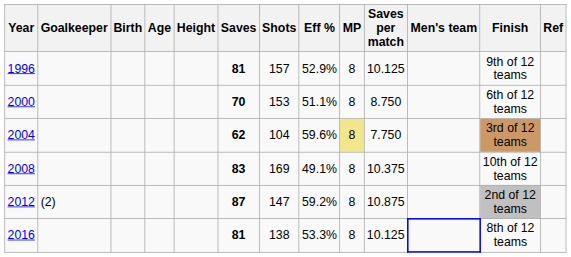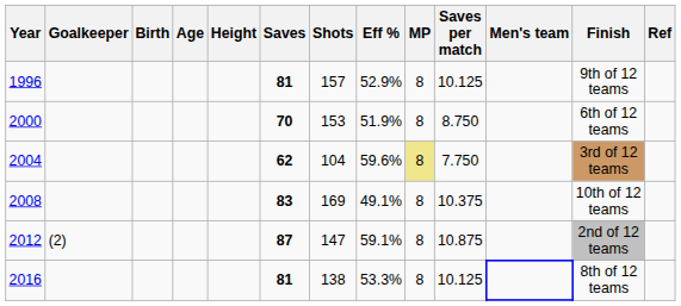 <table class="wikitable sortable sticky-header" style="text-align: center; font-size: 100%; margin-left: 1em;">
 <tr>
 <th scope="col">Year</th>
 <th scope="col">Goalkeeper</th>
 <th scope="col">Birth</th>
 <th scope="col">Age</th>
 <th scope="col">Height</th>
 <th scope="col">Saves</th>
 <th scope="col">Shots</th>
 <th scope="col">Eff %</th>
 <th scope="col">MP</th>
 <th scope="col">Saves<br>per<br>match</th>
 <th scope="col">Men's team</th>
 <th scope="col">Finish</th>
 <th scope="col" class="unsortable">Ref</th>
 </tr>
 <tr>
 <td><a href='#'>1996</a></td>
 <td style="text-align: left;"></td>
 <td></td>
 <td></td>
 <td></td>
 <td><strong>81</strong></td>
 <td>157</td>
 <td>52.9%</td>
 <td>8</td>
 <td>10.125</td>
 <td style="text-align: left;"></td>
 <td>9th of 12<br>teams</td>
 <td></td>
 </tr>
 <tr>
 <td><a href='#'>2000</a></td>
 <td style="text-align: left;"></td>
 <td></td>
 <td></td>
 <td></td>
 <td><strong>70</strong></td>
 <td>153</td>
-<td>51.1%</td>
+<td>51.9%</td>
 <td>8</td>
 <td>8.750</td>
 <td style="text-align: left;"></td>
 <td>6th of 12<br>teams</td>
 <td></td>
 </tr>
 <tr>
 <td><a href='#'>2004</a></td>
 <td style="text-align: left;"></td>
 <td></td>
 <td></td>
 <td></td>
 <td><strong>62</strong></td>
 <td>104</td>
 <td>59.6%</td>
 <td style="background: khaki;">8</td>
 <td>7.750</td>
 <td style="text-align: left;"></td>
 <td style="background-color: #cc9966;">3rd of 12<br>teams</td>
 <td></td>
 </tr>
 <tr>
 <td><a href='#'>2008</a></td>
 <td style="text-align: left;"></td>
 <td></td>
 <td></td>
 <td></td>
 <td><strong>83</strong></td>
 <td>169</td>
 <td>49.1%</td>
 <td>8</td>
 <td>10.375</td>
 <td style="text-align: left;"></td>
 <td>10th of 12<br>teams</td>
 <td></td>
 </tr>
 <tr>
 <td><a href='#'>2012</a></td>
 <td style="text-align: left;"> (2)</td>
 <td></td>
 <td></td>
 <td></td>
 <td><strong>87</strong></td>
 <td>147</td>
-<td>59.2%</td>
+<td>59.1%</td>
 <td>8</td>
 <td>10.875</td>
 <td style="text-align: left;"></td>
 <td style="background-color: silver;">2nd of 12<br>teams</td>
 <td></td>
 </tr>
 <tr>
 <td><a href='#'>2016</a></td>
 <td style="text-align: left;"></td>
 <td></td>
 <td></td>
 <td></td>
 <td><strong>81</strong></td>
 <td>138</td>
 <td>53.3%</td>
 <td>8</td>
 <td>10.125</td>
 <td style="border: 2px solid blue; text-align: left;"></td>
 <td>8th of 12<br>teams</td>
 <td></td>
 </tr>
 </table>
